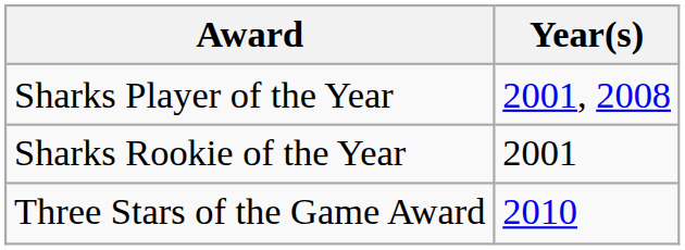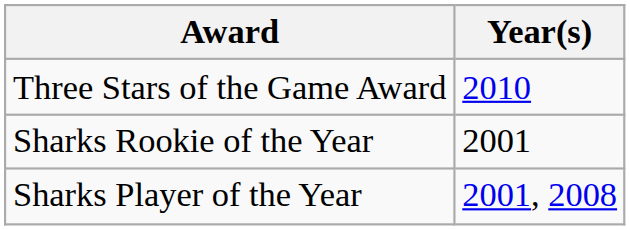 <table class="wikitable">
 <tr>
 <th>Award</th>
 <th>Year(s)</th>
 </tr>
 <tr>
-<td>Sharks Player of the Year</td>
-<td><a href='#'>2001</a>, <a href='#'>2008</a></td>
+<td>Three Stars of the Game Award</td>
+<td><a href='#'>2010</a></td>
 </tr>
 <tr>
 <td>Sharks Rookie of the Year</td>
 <td>2001</td>
 </tr>
 <tr>
-<td>Three Stars of the Game Award</td>
-<td><a href='#'>2010</a></td>
+<td>Sharks Player of the Year</td>
+<td><a href='#'>2001</a>, <a href='#'>2008</a></td>
 </tr>
 </table>
